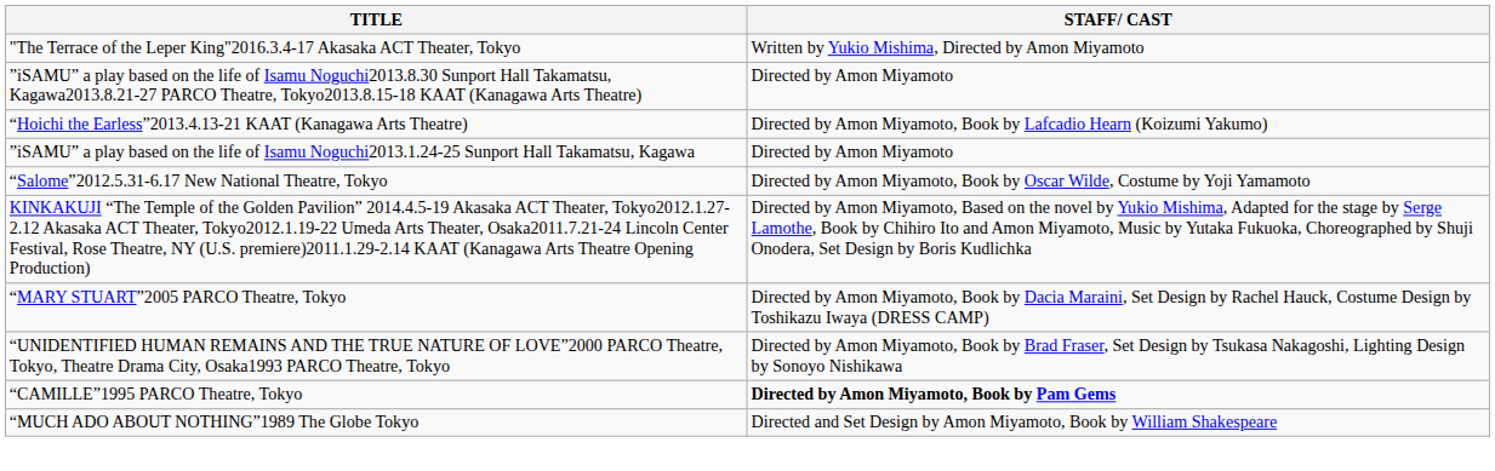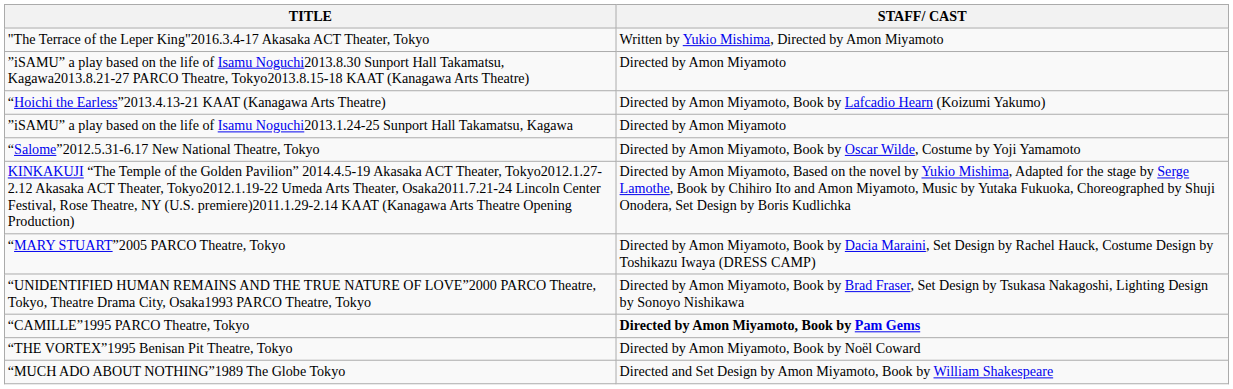 <table class="wikitable" style="font-size:90%">
 <tr>
 <th>TITLE</th>
 <th>STAFF/ CAST</th>
 </tr>
 <tr valign="top">
 <td style="width:50%">"The Terrace of the Leper King"2016.3.4-17 Akasaka ACT Theater, Tokyo</td>
 <td>Written by <a href='#'>Yukio Mishima</a>, Directed by Amon Miyamoto</td>
 </tr>
 <tr valign="top">
 <td style="width:50%">”iSAMU” a play based on the life of <a href='#'>Isamu Noguchi</a>2013.8.30 Sunport Hall Takamatsu, Kagawa2013.8.21-27 PARCO Theatre, Tokyo2013.8.15-18 KAAT (Kanagawa Arts Theatre)</td>
 <td>Directed by Amon Miyamoto</td>
 </tr>
 <tr valign="top">
 <td style="width:50%">“<a href='#'>Hoichi the Earless</a>”2013.4.13-21 KAAT (Kanagawa Arts Theatre)</td>
 <td>Directed by Amon Miyamoto, Book by <a href='#'>Lafcadio Hearn</a> (Koizumi Yakumo)</td>
 </tr>
 <tr valign="top">
 <td style="width:50%">”iSAMU” a play based on the life of <a href='#'>Isamu Noguchi</a>2013.1.24-25 Sunport Hall Takamatsu, Kagawa</td>
 <td>Directed by Amon Miyamoto</td>
 </tr>
 <tr valign="top">
 <td style="width:50%">“<a href='#'>Salome</a>”2012.5.31-6.17 New National Theatre, Tokyo</td>
 <td>Directed by Amon Miyamoto, Book by <a href='#'>Oscar Wilde</a>, Costume by Yoji Yamamoto</td>
 </tr>
 <tr valign="top">
 <td><a href='#'>KINKAKUJI</a> “The Temple of the Golden Pavilion” 2014.4.5-19 Akasaka ACT Theater, Tokyo2012.1.27-2.12 Akasaka ACT Theater, Tokyo2012.1.19-22 Umeda Arts Theater, Osaka2011.7.21-24 Lincoln Center Festival, Rose Theatre, NY (U.S. premiere)2011.1.29-2.14 KAAT (Kanagawa Arts Theatre Opening Production)</td>
 <td>Directed by Amon Miyamoto, Based on the novel by <a href='#'>Yukio Mishima</a>, Adapted for the stage by <a href='#'>Serge Lamothe</a>, Book by Chihiro Ito and Amon Miyamoto, Music by Yutaka Fukuoka, Choreographed by Shuji Onodera, Set Design by Boris Kudlichka</td>
 </tr>
 <tr valign="top">
 <td>“<a href='#'>MARY STUART</a>”2005 PARCO Theatre, Tokyo</td>
 <td>Directed by Amon Miyamoto, Book by <a href='#'>Dacia Maraini</a>, Set Design by Rachel Hauck, Costume Design by Toshikazu Iwaya (DRESS CAMP)</td>
 </tr>
 <tr valign="top">
 <td>“UNIDENTIFIED HUMAN REMAINS AND THE TRUE NATURE OF LOVE”2000 PARCO Theatre, Tokyo, Theatre Drama City, Osaka1993 PARCO Theatre, Tokyo</td>
 <td>Directed by Amon Miyamoto, Book by <a href='#'>Brad Fraser</a>, Set Design by Tsukasa Nakagoshi, Lighting Design by Sonoyo Nishikawa</td>
 </tr>
 <tr valign="top">
 <td>“CAMILLE”1995 PARCO Theatre, Tokyo</td>
 <td><strong>Directed by Amon Miyamoto, Book by <a href='#'>Pam Gems</a></strong></td>
 </tr>
 <tr valign="top">
+<td>“THE VORTEX”1995 Benisan Pit Theatre, Tokyo</td>
+<td>Directed by Amon Miyamoto, Book by Noël Coward</td>
+</tr>
+<tr valign="top">
 <td>“MUCH ADO ABOUT NOTHING”1989 The Globe Tokyo</td>
 <td>Directed and Set Design by Amon Miyamoto, Book by <a href='#'>William Shakespeare</a></td>
 </tr>
 </table>
